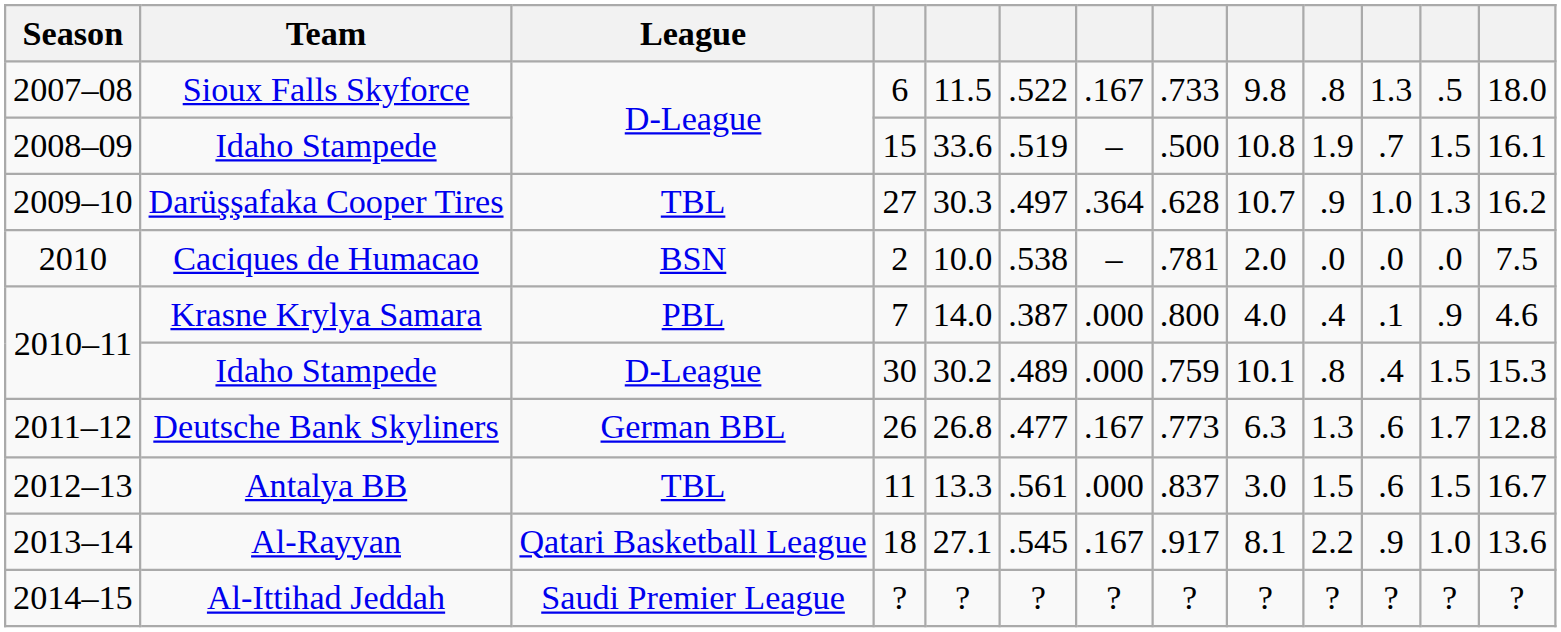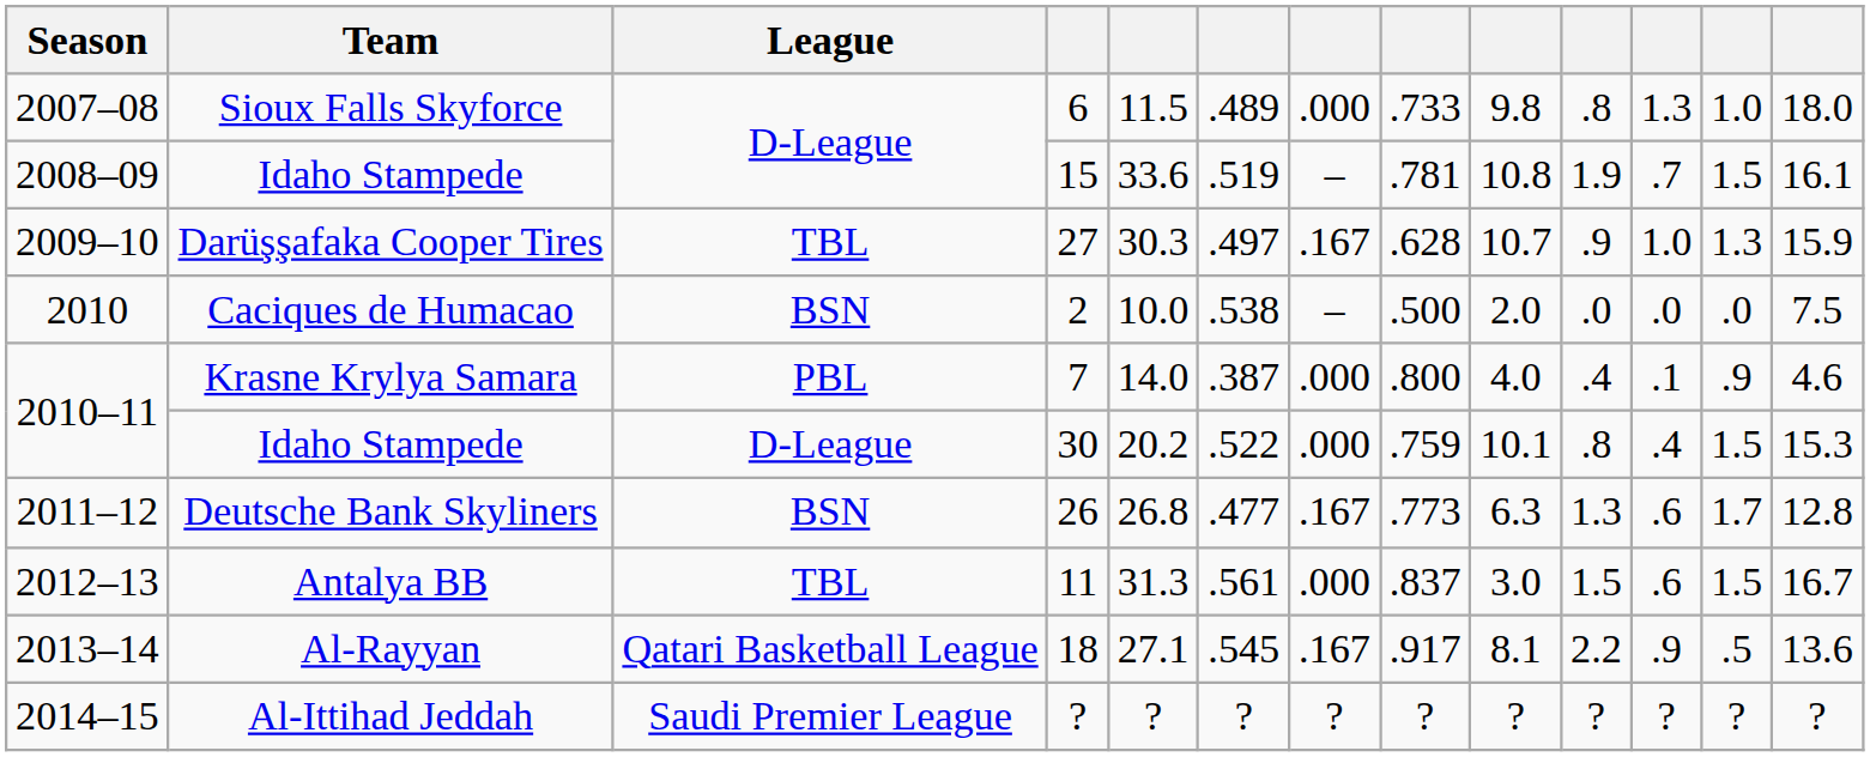 <table class="wikitable sortable" style="font-size:95%; text-align:center;">
 <tr>
 <th>Season</th>
 <th>Team</th>
 <th>League</th>
 <th></th>
 <th></th>
 <th></th>
 <th></th>
 <th></th>
 <th></th>
 <th></th>
 <th></th>
 <th></th>
 <th></th>
 </tr>
 <tr>
 <td>2007–08</td>
 <td><a href='#'>Sioux Falls Skyforce</a></td>
 <td rowspan="2"><a href='#'>D-League</a></td>
 <td>6</td>
 <td>11.5</td>
-<td>.522</td>
-<td>.167</td>
+<td>.489</td>
+<td>.000</td>
 <td>.733</td>
 <td>9.8</td>
 <td>.8</td>
 <td>1.3</td>
-<td>.5</td>
+<td>1.0</td>
 <td>18.0</td>
 </tr>
 <tr>
 <td>2008–09</td>
 <td><a href='#'>Idaho Stampede</a></td>
 <td>15</td>
 <td>33.6</td>
 <td>.519</td>
 <td>–</td>
-<td>.500</td>
+<td>.781</td>
 <td>10.8</td>
 <td>1.9</td>
 <td>.7</td>
 <td>1.5</td>
 <td>16.1</td>
 </tr>
 <tr>
 <td>2009–10</td>
 <td><a href='#'>Darüşşafaka Cooper Tires</a></td>
 <td><a href='#'>TBL</a></td>
 <td>27</td>
 <td>30.3</td>
 <td>.497</td>
-<td>.364</td>
+<td>.167</td>
 <td>.628</td>
 <td>10.7</td>
 <td>.9</td>
 <td>1.0</td>
 <td>1.3</td>
-<td>16.2</td>
+<td>15.9</td>
 </tr>
 <tr>
 <td>2010</td>
 <td><a href='#'>Caciques de Humacao</a></td>
 <td><a href='#'>BSN</a></td>
 <td>2</td>
 <td>10.0</td>
 <td>.538</td>
 <td>–</td>
-<td>.781</td>
+<td>.500</td>
 <td>2.0</td>
 <td>.0</td>
 <td>.0</td>
 <td>.0</td>
 <td>7.5</td>
 </tr>
 <tr>
 <td rowspan="2">2010–11</td>
 <td><a href='#'>Krasne Krylya Samara</a></td>
 <td><a href='#'>PBL</a></td>
 <td>7</td>
 <td>14.0</td>
 <td>.387</td>
 <td>.000</td>
 <td>.800</td>
 <td>4.0</td>
 <td>.4</td>
 <td>.1</td>
 <td>.9</td>
 <td>4.6</td>
 </tr>
 <tr>
 <td><a href='#'>Idaho Stampede</a></td>
 <td><a href='#'>D-League</a></td>
 <td>30</td>
-<td>30.2</td>
-<td>.489</td>
+<td>20.2</td>
+<td>.522</td>
 <td>.000</td>
 <td>.759</td>
 <td>10.1</td>
 <td>.8</td>
 <td>.4</td>
 <td>1.5</td>
 <td>15.3</td>
 </tr>
 <tr>
 <td>2011–12</td>
 <td><a href='#'>Deutsche Bank Skyliners</a></td>
-<td><a href='#'>German BBL</a></td>
+<td><a href='#'>BSN</a></td>
 <td>26</td>
 <td>26.8</td>
 <td>.477</td>
 <td>.167</td>
 <td>.773</td>
 <td>6.3</td>
 <td>1.3</td>
 <td>.6</td>
 <td>1.7</td>
 <td>12.8</td>
 </tr>
 <tr>
 <td>2012–13</td>
 <td><a href='#'>Antalya BB</a></td>
 <td><a href='#'>TBL</a></td>
 <td>11</td>
-<td>13.3</td>
+<td>31.3</td>
 <td>.561</td>
 <td>.000</td>
 <td>.837</td>
 <td>3.0</td>
 <td>1.5</td>
 <td>.6</td>
 <td>1.5</td>
 <td>16.7</td>
 </tr>
 <tr>
 <td>2013–14</td>
 <td><a href='#'>Al-Rayyan</a></td>
 <td><a href='#'>Qatari Basketball League</a></td>
 <td>18</td>
 <td>27.1</td>
 <td>.545</td>
 <td>.167</td>
 <td>.917</td>
 <td>8.1</td>
 <td>2.2</td>
 <td>.9</td>
-<td>1.0</td>
+<td>.5</td>
 <td>13.6</td>
 </tr>
 <tr>
 <td>2014–15</td>
 <td><a href='#'>Al-Ittihad Jeddah</a></td>
 <td><a href='#'>Saudi Premier League</a></td>
 <td>?</td>
 <td>?</td>
 <td>?</td>
 <td>?</td>
 <td>?</td>
 <td>?</td>
 <td>?</td>
 <td>?</td>
 <td>?</td>
 <td>?</td>
 </tr>
 </table>
